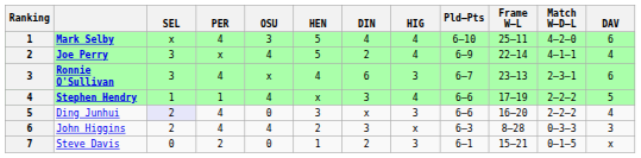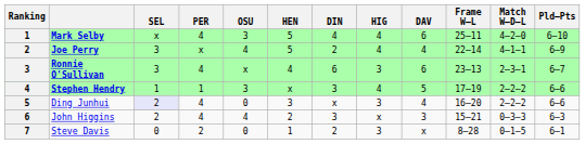 <table class="wikitable" style="text-align:center">
 <tr>
 <th width=60>Ranking</th>
 <th class="unsortable" width=120></th>
 <th width=60><br> SEL</th>
 <th width=60><br> PER</th>
 <th width=60><br> OSU</th>
 <th width=60><br> HEN</th>
 <th width=60><br> DIN</th>
 <th width=60><br> HIG</th>
-<th width=60>Pld–Pts</th>
+<th width=60><br> DAV</th>
 <th width=60>Frame<br>W–L</th>
 <th width=60>Match<br>W–D–L</th>
-<th width=60><br> DAV</th>
+<th width=60>Pld–Pts</th>
 </tr>
 <tr style="background:#aaffaa;">
 <th>1</th>
 <td align="left"><strong><a href='#'>Mark Selby</a></strong></td>
 <td>x</td>
 <td>4</td>
 <td>3</td>
 <td>5</td>
 <td>4</td>
 <td>4</td>
-<td>6–10</td>
+<td>6</td>
 <td>25–11</td>
 <td>4–2–0</td>
-<td>6</td>
+<td>6–10</td>
 </tr>
 <tr style="background:#aaffaa;">
 <th>2</th>
 <td align="left"><strong><a href='#'>Joe Perry</a></strong></td>
 <td>3</td>
 <td>x</td>
 <td>4</td>
 <td>5</td>
 <td>2</td>
 <td>4</td>
-<td>6–9</td>
+<td>4</td>
 <td>22–14</td>
 <td>4–1–1</td>
-<td>4</td>
+<td>6–9</td>
 </tr>
 <tr style="background:#aaffaa;">
 <th>3</th>
 <td align="left"><strong><a href='#'>Ronnie O'Sullivan</a></strong></td>
 <td>3</td>
 <td>4</td>
 <td>x</td>
 <td>4</td>
 <td>6</td>
 <td>3</td>
-<td>6–7</td>
+<td>6</td>
 <td>23–13</td>
 <td>2–3–1</td>
-<td>6</td>
+<td>6–7</td>
 </tr>
 <tr style="background:#aaffaa;">
 <th>4</th>
 <td align="left"><strong><a href='#'>Stephen Hendry</a></strong></td>
 <td>1</td>
 <td>1</td>
-<td>4</td>
+<td>3</td>
 <td>x</td>
 <td>3</td>
 <td>4</td>
-<td>6–6</td>
+<td>5</td>
 <td>17–19</td>
 <td>2–2–2</td>
-<td>5</td>
+<td>6–6</td>
 </tr>
 <tr>
 <th>5</th>
 <td align="left"><a href='#'>Ding Junhui</a></td>
 <td style="background: lavender;">2</td>
 <td>4</td>
 <td>0</td>
 <td>3</td>
 <td>x</td>
 <td>3</td>
-<td>6–6</td>
+<td>4</td>
 <td>16–20</td>
 <td>2–2–2</td>
-<td>4</td>
+<td>6–6</td>
 </tr>
 <tr>
 <th>6</th>
 <td align="left"><a href='#'>John Higgins</a></td>
 <td>2</td>
 <td>4</td>
 <td>4</td>
 <td>2</td>
 <td>3</td>
 <td>x</td>
+<td>3</td>
+<td>15–21</td>
+<td>0–3–3</td>
 <td>6–3</td>
-<td>8–28</td>
-<td>0–3–3</td>
-<td>3</td>
 </tr>
 <tr>
 <th>7</th>
 <td align="left"><a href='#'>Steve Davis</a></td>
 <td>0</td>
 <td>2</td>
 <td>0</td>
 <td>1</td>
 <td>2</td>
 <td>3</td>
+<td>x</td>
+<td>8–28</td>
+<td>0–1–5</td>
 <td>6–1</td>
-<td>15–21</td>
-<td>0–1–5</td>
-<td>x</td>
 </tr>
 </table>
